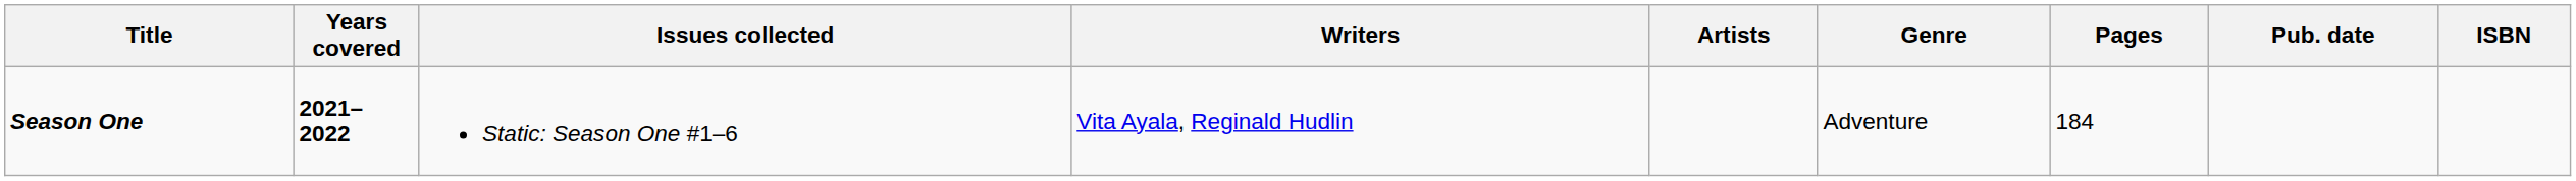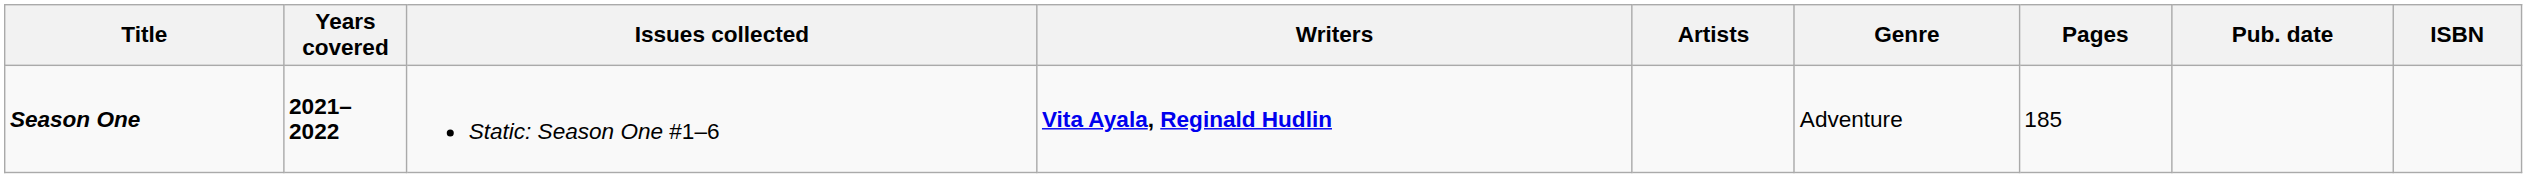 <table class="wikitable sortable" width=90%>
 <tr>
 <th>Title</th>
 <th style="width: 5em;">Years covered</th>
 <th class="unsortable">Issues collected</th>
 <th class="unsortable">Writers</th>
 <th class="unsortable">Artists</th>
 <th>Genre</th>
 <th>Pages</th>
 <th>Pub. date</th>
 <th class="unsortable">ISBN</th>
 </tr>
 <tr>
 <td><strong><em>Season One</em></strong></td>
 <td><strong>2021–2022</strong></td>
 <td><br><ul><li><em>Static: Season One</em> #1–6</li></ul></td>
-<td><a href='#'>Vita Ayala</a>, <a href='#'>Reginald Hudlin</a></td>
+<td><strong><a href='#'>Vita Ayala</a>, <a href='#'>Reginald Hudlin</a></strong></td>
 <td></td>
 <td>Adventure</td>
-<td>184</td>
+<td>185</td>
 <td></td>
 <td></td>
 </tr>
 </table>
